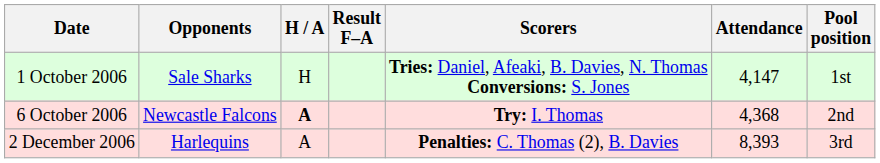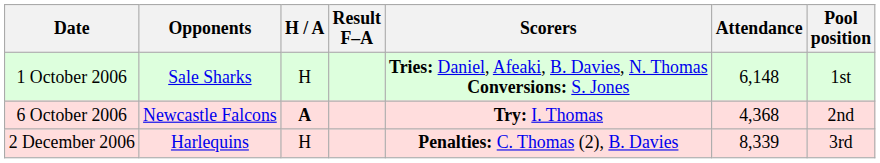 <table class="wikitable" style="text-align:center">
 <tr>
 <th>Date</th>
 <th>Opponents</th>
 <th>H / A</th>
 <th>Result<br>F–A</th>
 <th>Scorers</th>
 <th>Attendance</th>
 <th>Pool<br>position</th>
 </tr>
 <tr style="background:#ddffdd">
 <td>1 October 2006</td>
 <td><a href='#'>Sale Sharks</a></td>
 <td>H</td>
 <td></td>
 <td><strong>Tries:</strong> <a href='#'>Daniel</a>, <a href='#'>Afeaki</a>, <a href='#'>B. Davies</a>, <a href='#'>N. Thomas</a><br><strong>Conversions:</strong> <a href='#'>S. Jones</a></td>
-<td>4,147</td>
+<td>6,148</td>
 <td>1st</td>
 </tr>
 <tr style="background:#ffdddd">
 <td>6 October 2006</td>
 <td><a href='#'>Newcastle Falcons</a></td>
 <td><strong>A</strong></td>
 <td></td>
 <td><strong>Try:</strong> <a href='#'>I. Thomas</a></td>
 <td>4,368</td>
 <td>2nd</td>
 </tr>
 <tr style="background:#ffdddd">
 <td>2 December 2006</td>
 <td><a href='#'>Harlequins</a></td>
-<td>A</td>
+<td>H</td>
 <td></td>
 <td><strong>Penalties:</strong> <a href='#'>C. Thomas</a> (2), <a href='#'>B. Davies</a></td>
-<td>8,393</td>
+<td>8,339</td>
 <td>3rd</td>
 </tr>
 </table>
